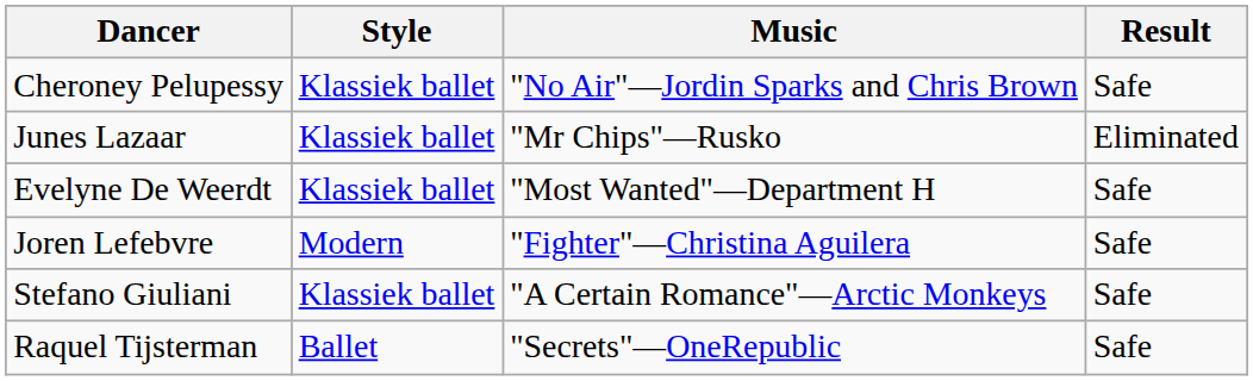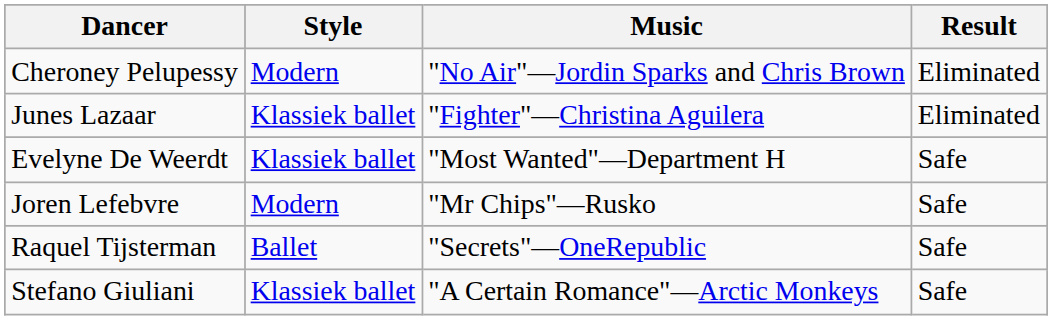 <table class="wikitable">
 <tr>
 <th>Dancer</th>
 <th>Style</th>
 <th>Music</th>
 <th>Result</th>
 </tr>
 <tr>
 <td>Cheroney Pelupessy</td>
-<td><a href='#'>Klassiek ballet</a></td>
+<td><a href='#'>Modern</a></td>
 <td>"<a href='#'>No Air</a>"—<a href='#'>Jordin Sparks</a> and <a href='#'>Chris Brown</a></td>
-<td>Safe</td>
+<td>Eliminated</td>
 </tr>
 <tr>
 <td>Junes Lazaar</td>
 <td><a href='#'>Klassiek ballet</a></td>
-<td>"Mr Chips"—Rusko</td>
+<td>"<a href='#'>Fighter</a>"—<a href='#'>Christina Aguilera</a></td>
 <td>Eliminated</td>
 </tr>
 <tr>
 <td>Evelyne De Weerdt</td>
 <td><a href='#'>Klassiek ballet</a></td>
 <td>"Most Wanted"—Department H</td>
 <td>Safe</td>
 </tr>
 <tr>
 <td>Joren Lefebvre</td>
 <td><a href='#'>Modern</a></td>
-<td>"<a href='#'>Fighter</a>"—<a href='#'>Christina Aguilera</a></td>
+<td>"Mr Chips"—Rusko</td>
+<td>Safe</td>
+</tr>
+<tr>
+<td>Raquel Tijsterman</td>
+<td><a href='#'>Ballet</a></td>
+<td>"Secrets"—<a href='#'>OneRepublic</a></td>
 <td>Safe</td>
 </tr>
 <tr>
 <td>Stefano Giuliani</td>
 <td><a href='#'>Klassiek ballet</a></td>
 <td>"A Certain Romance"—<a href='#'>Arctic Monkeys</a></td>
 <td>Safe</td>
 </tr>
-<tr>
-<td>Raquel Tijsterman</td>
-<td><a href='#'>Ballet</a></td>
-<td>"Secrets"—<a href='#'>OneRepublic</a></td>
-<td>Safe</td>
-</tr>
 </table>
